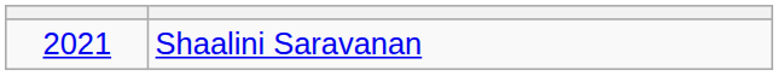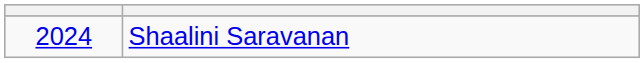 <table class=wikitable style="width: 400px;">
 <tr>
 <th width="40"></th>
 <th width="200"></th>
 </tr>
 <tr>
-<td align=center><a href='#'>2021</a></td>
+<td align=center><a href='#'>2024</a></td>
 <td> <a href='#'>Shaalini Saravanan</a></td>
 </tr>
 </table>
